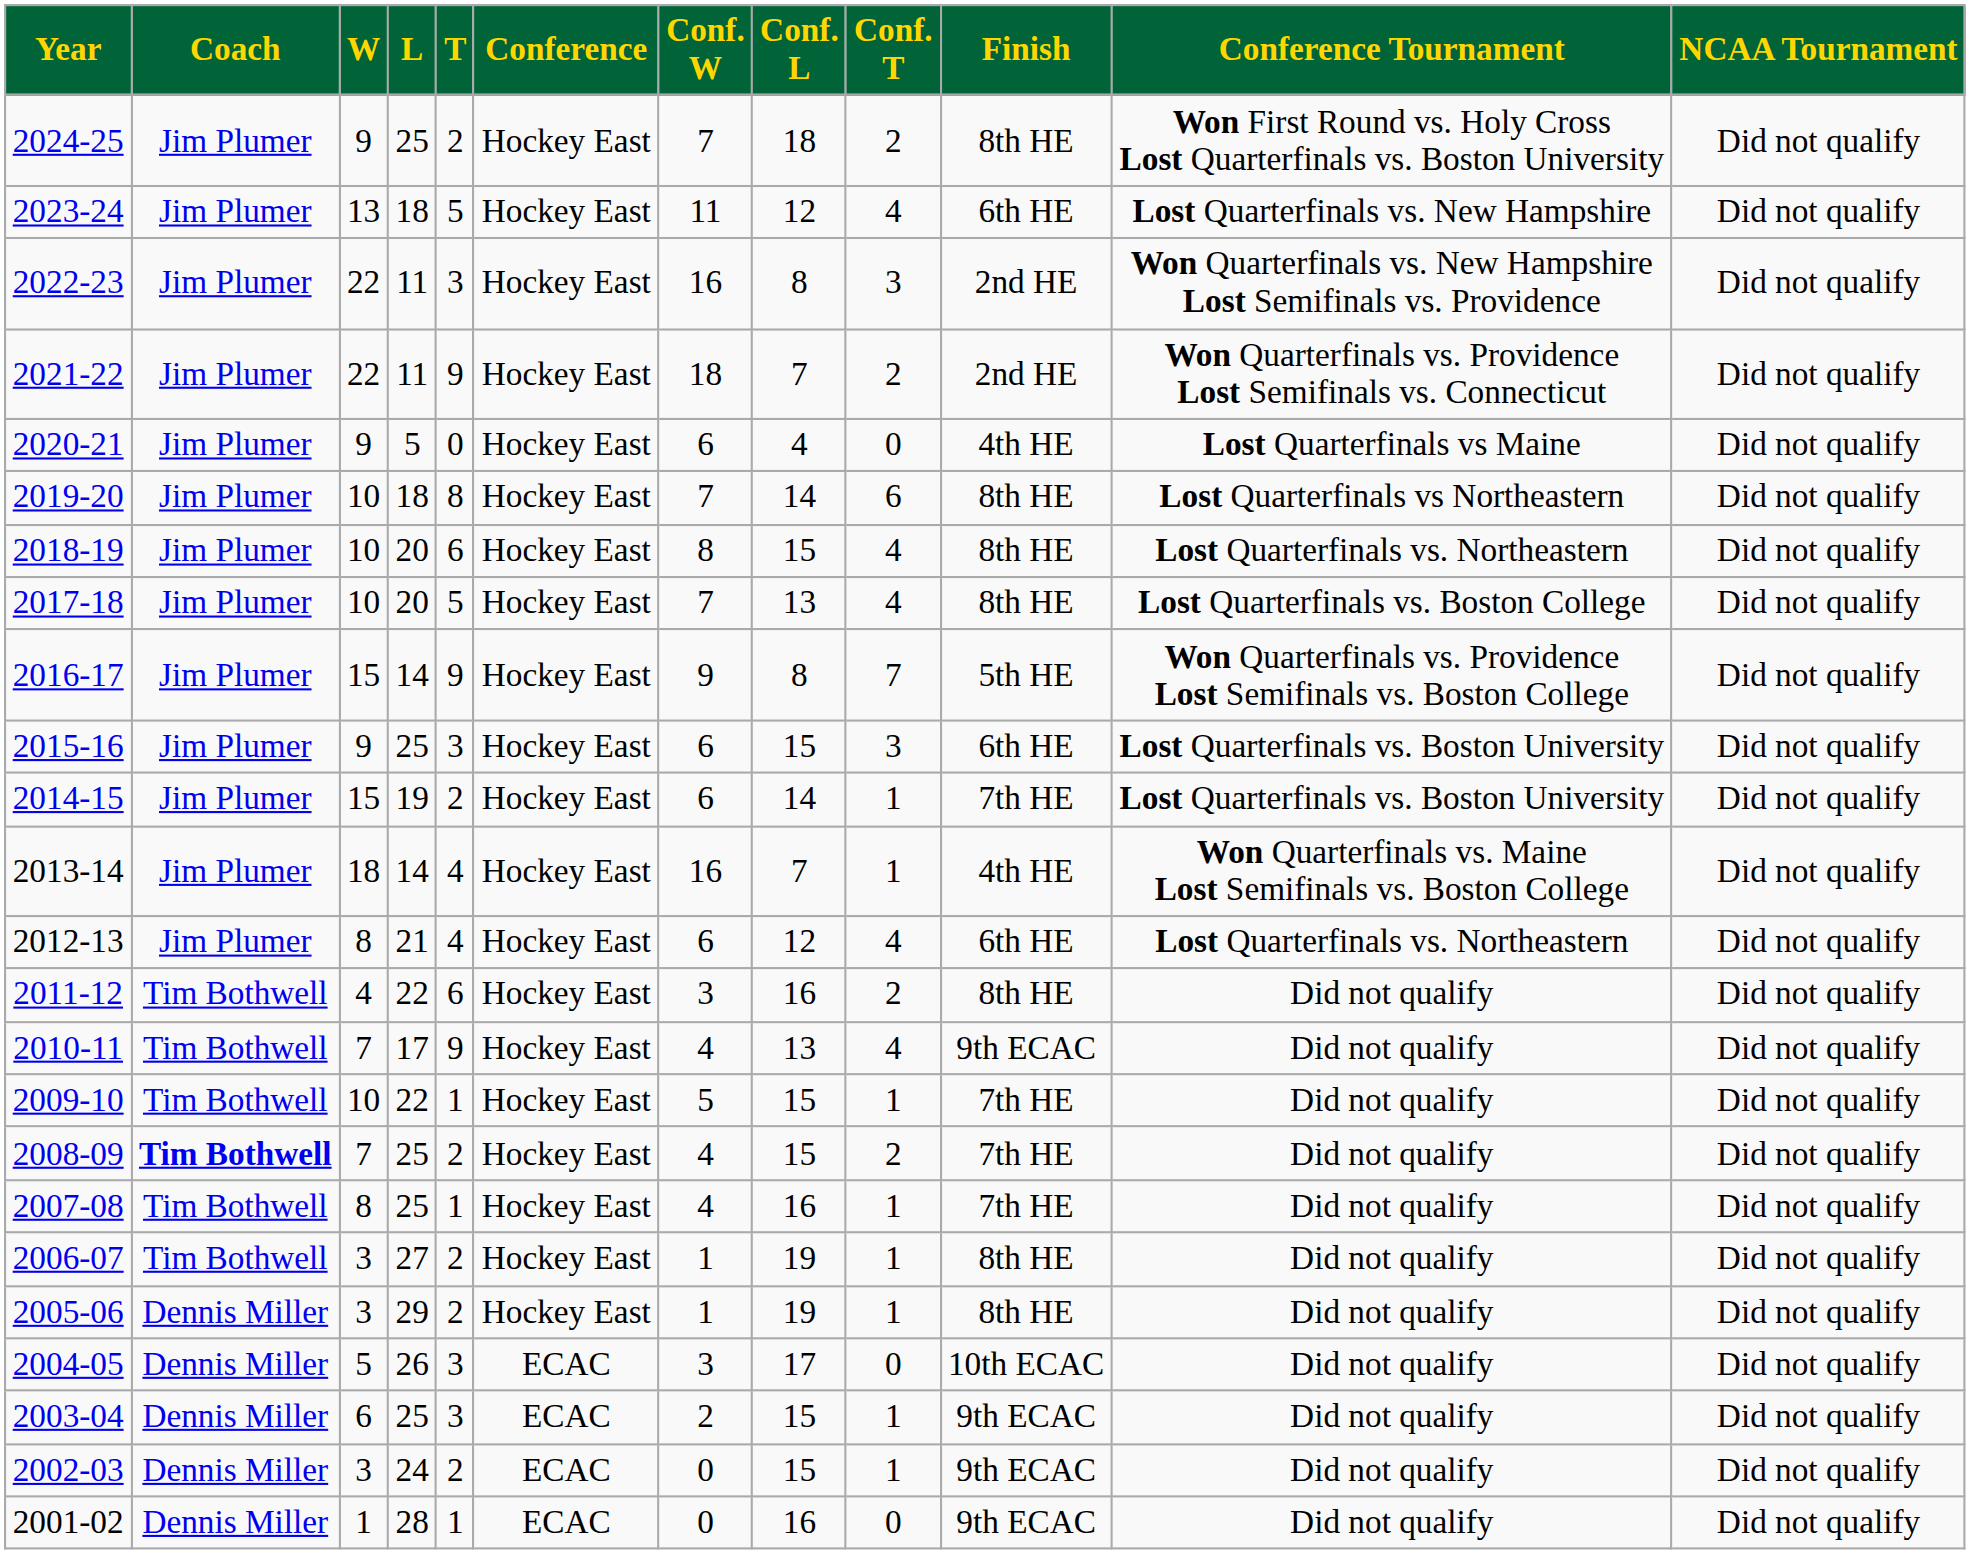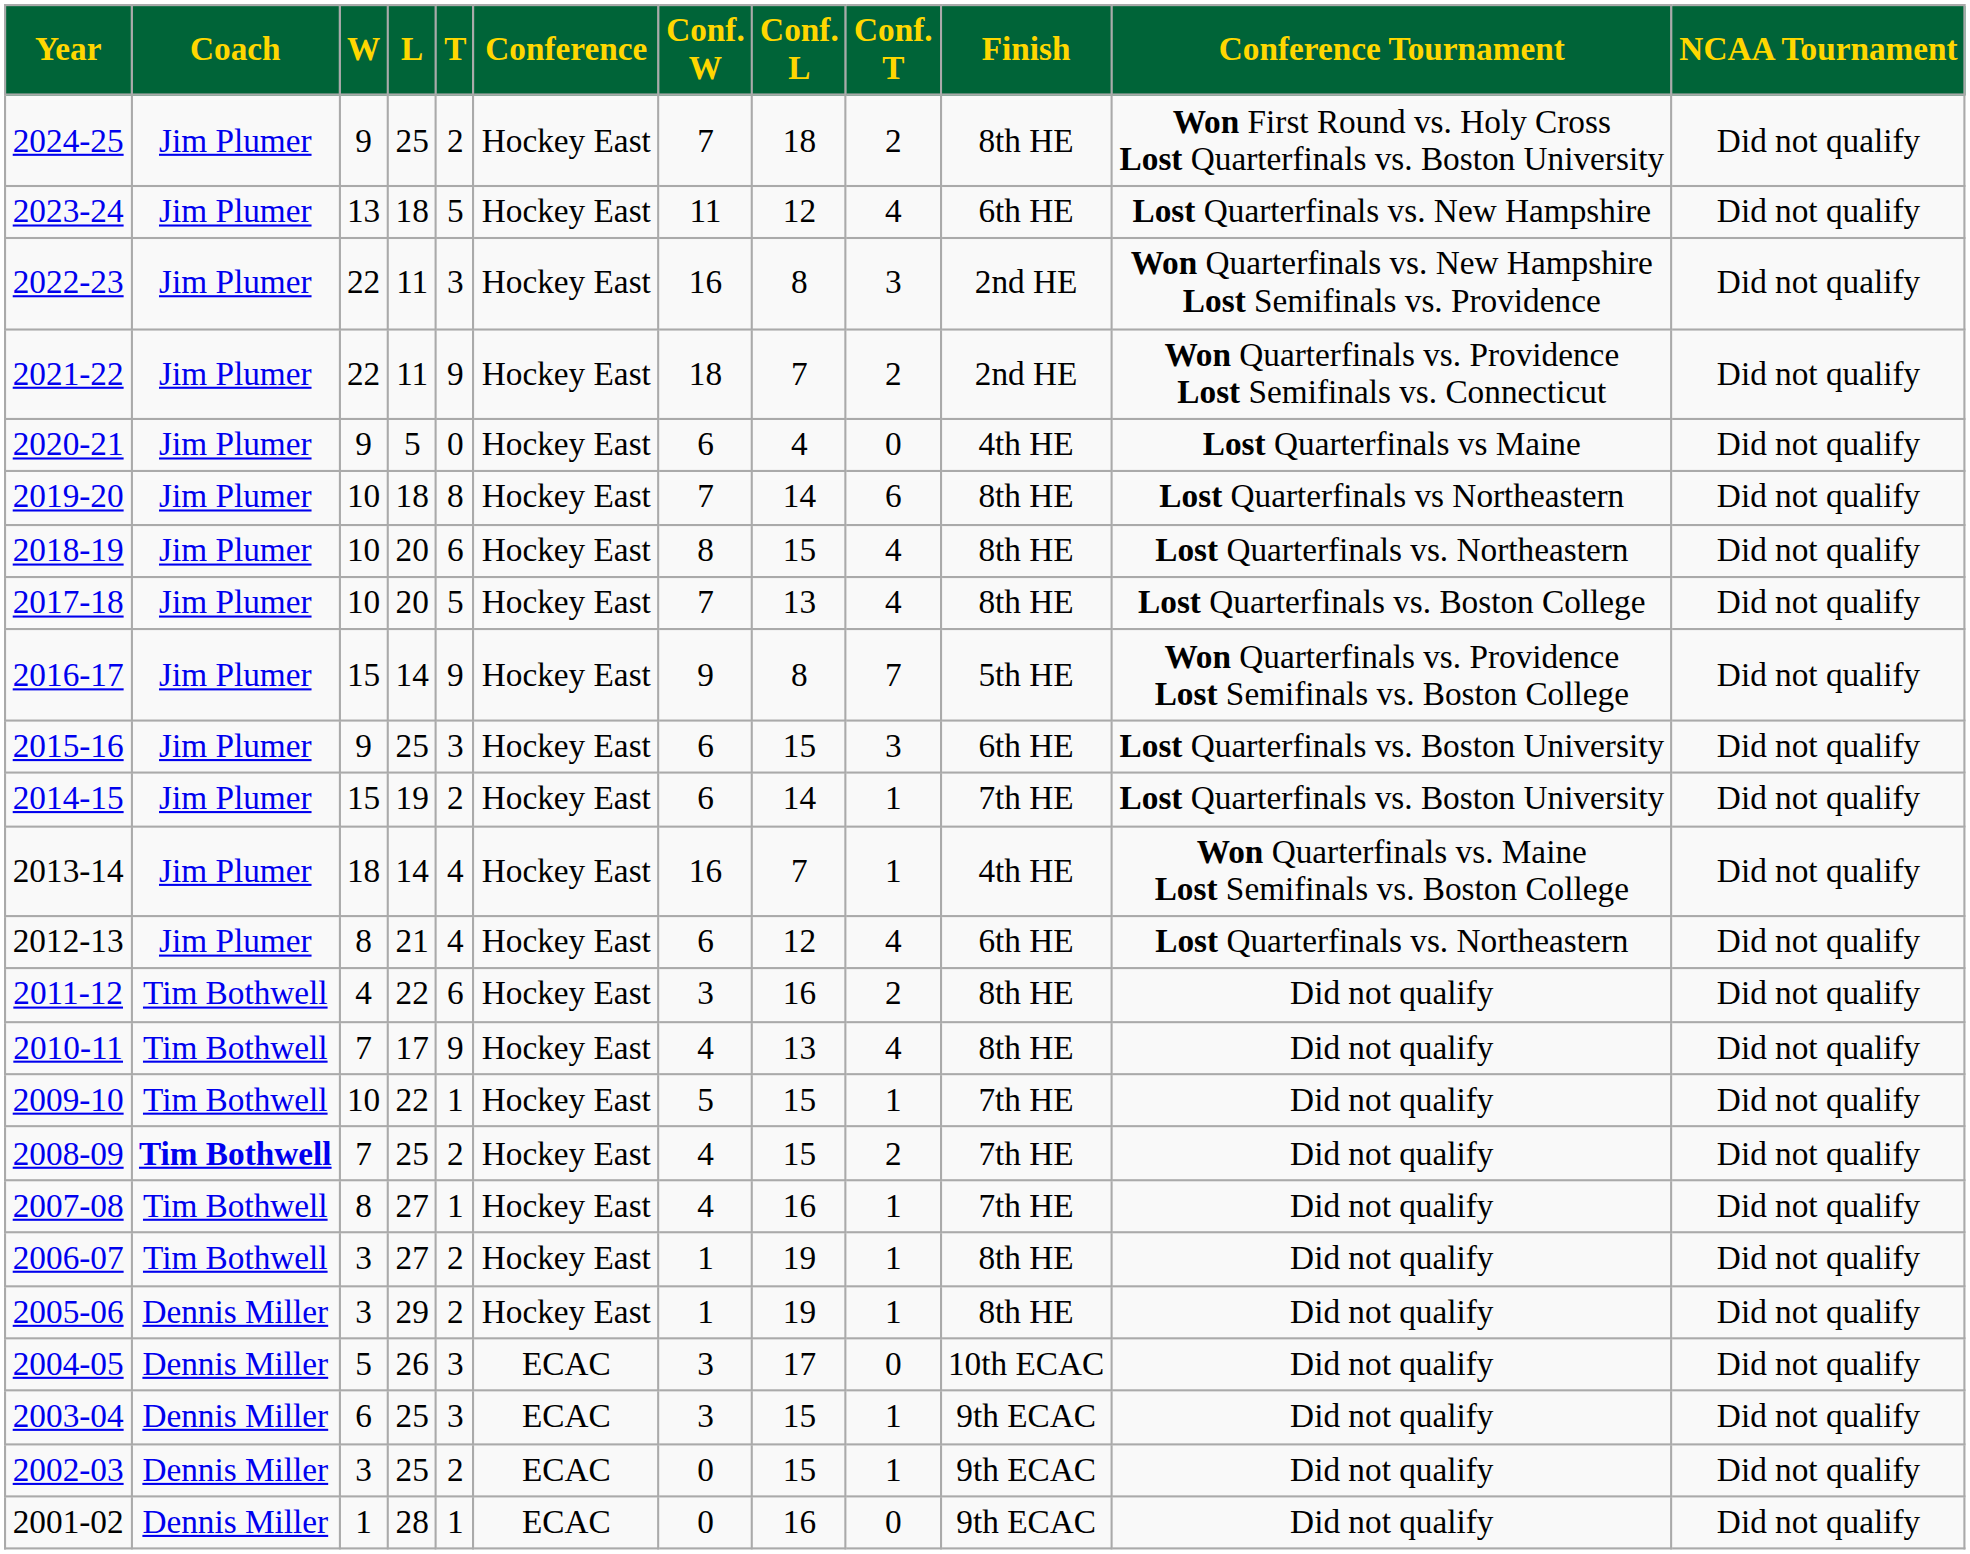 <table class="wikitable">
 <tr style="text-align:center; background:#006438; color:gold;">
 <td><strong>Year</strong></td>
 <td><strong>Coach</strong></td>
 <td><strong>W</strong></td>
 <td><strong>L</strong></td>
 <td><strong>T</strong></td>
 <td><strong>Conference</strong></td>
 <td><strong>Conf. <br> W</strong></td>
 <td><strong>Conf. <br> L</strong></td>
 <td><strong>Conf. <br> T</strong></td>
 <td><strong>Finish</strong></td>
 <td><strong>Conference Tournament</strong></td>
 <td><strong>NCAA Tournament</strong></td>
 </tr>
 <tr style="text-align:center;" bgcolor="">
 <td><a href='#'>2024-25</a></td>
 <td><a href='#'>Jim Plumer</a></td>
 <td>9</td>
 <td>25</td>
 <td>2</td>
 <td>Hockey East</td>
 <td>7</td>
 <td>18</td>
 <td>2</td>
 <td>8th HE</td>
 <td><strong>Won</strong> First Round vs. Holy Cross <br><strong>Lost</strong> Quarterfinals vs. Boston University </td>
 <td>Did not qualify</td>
 </tr>
 <tr style="text-align:center;" bgcolor="">
 <td><a href='#'>2023-24</a></td>
 <td><a href='#'>Jim Plumer</a></td>
 <td>13</td>
 <td>18</td>
 <td>5</td>
 <td>Hockey East</td>
 <td>11</td>
 <td>12</td>
 <td>4</td>
 <td>6th HE</td>
 <td><strong>Lost</strong> Quarterfinals vs. New Hampshire </td>
 <td>Did not qualify</td>
 </tr>
 <tr style="text-align:center;" bgcolor="">
 <td><a href='#'>2022-23</a></td>
 <td><a href='#'>Jim Plumer</a></td>
 <td>22</td>
 <td>11</td>
 <td>3</td>
 <td>Hockey East</td>
 <td>16</td>
 <td>8</td>
 <td>3</td>
 <td>2nd HE</td>
 <td><strong>Won</strong> Quarterfinals vs. New Hampshire <br><strong>Lost</strong> Semifinals vs. Providence </td>
 <td>Did not qualify</td>
 </tr>
 <tr style="text-align:center;" bgcolor="">
 <td><a href='#'>2021-22</a></td>
 <td><a href='#'>Jim Plumer</a></td>
 <td>22</td>
 <td>11</td>
 <td>9</td>
 <td>Hockey East</td>
 <td>18</td>
 <td>7</td>
 <td>2</td>
 <td>2nd HE</td>
 <td><strong>Won</strong> Quarterfinals vs. Providence  <br> <strong>Lost</strong> Semifinals vs. Connecticut </td>
 <td>Did not qualify</td>
 </tr>
 <tr style="text-align:center;" bgcolor="">
 <td><a href='#'>2020-21</a></td>
 <td><a href='#'>Jim Plumer</a></td>
 <td>9</td>
 <td>5</td>
 <td>0</td>
 <td>Hockey East</td>
 <td>6</td>
 <td>4</td>
 <td>0</td>
 <td>4th HE</td>
 <td><strong>Lost</strong> Quarterfinals vs Maine </td>
 <td>Did not qualify</td>
 </tr>
 <tr style="text-align:center;" bgcolor="">
 <td><a href='#'>2019-20</a></td>
 <td><a href='#'>Jim Plumer</a></td>
 <td>10</td>
 <td>18</td>
 <td>8</td>
 <td>Hockey East</td>
 <td>7</td>
 <td>14</td>
 <td>6</td>
 <td>8th HE</td>
 <td><strong>Lost</strong> Quarterfinals vs Northeastern </td>
 <td>Did not qualify</td>
 </tr>
 <tr style="text-align:center;" bgcolor="">
 <td><a href='#'>2018-19</a></td>
 <td><a href='#'>Jim Plumer</a></td>
 <td>10</td>
 <td>20</td>
 <td>6</td>
 <td>Hockey East</td>
 <td>8</td>
 <td>15</td>
 <td>4</td>
 <td>8th HE</td>
 <td><strong>Lost</strong> Quarterfinals vs. Northeastern </td>
 <td>Did not qualify</td>
 </tr>
 <tr style="text-align:center;" bgcolor="">
 <td><a href='#'>2017-18</a></td>
 <td><a href='#'>Jim Plumer</a></td>
 <td>10</td>
 <td>20</td>
 <td>5</td>
 <td>Hockey East</td>
 <td>7</td>
 <td>13</td>
 <td>4</td>
 <td>8th HE</td>
 <td><strong>Lost</strong> Quarterfinals vs. Boston College </td>
 <td>Did not qualify</td>
 </tr>
 <tr style="text-align:center;" bgcolor="">
 <td><a href='#'>2016-17</a></td>
 <td><a href='#'>Jim Plumer</a></td>
 <td>15</td>
 <td>14</td>
 <td>9</td>
 <td>Hockey East</td>
 <td>9</td>
 <td>8</td>
 <td>7</td>
 <td>5th HE</td>
 <td><strong>Won</strong> Quarterfinals vs. Providence  <br> <strong>Lost</strong> Semifinals vs. Boston College </td>
 <td>Did not qualify</td>
 </tr>
 <tr style="text-align:center;" bgcolor="">
 <td><a href='#'>2015-16</a></td>
 <td><a href='#'>Jim Plumer</a></td>
 <td>9</td>
 <td>25</td>
 <td>3</td>
 <td>Hockey East</td>
 <td>6</td>
 <td>15</td>
 <td>3</td>
 <td>6th HE</td>
 <td><strong>Lost</strong> Quarterfinals vs. Boston University </td>
 <td>Did not qualify</td>
 </tr>
 <tr style="text-align:center;" bgcolor="">
 <td><a href='#'>2014-15</a></td>
 <td><a href='#'>Jim Plumer</a></td>
 <td>15</td>
 <td>19</td>
 <td>2</td>
 <td>Hockey East</td>
 <td>6</td>
 <td>14</td>
 <td>1</td>
 <td>7th HE</td>
 <td><strong>Lost</strong> Quarterfinals vs. Boston University </td>
 <td>Did not qualify</td>
 </tr>
 <tr style="text-align:center;" bgcolor="">
 <td>2013-14</td>
 <td><a href='#'>Jim Plumer</a></td>
 <td>18</td>
 <td>14</td>
 <td>4</td>
 <td>Hockey East</td>
 <td>16</td>
 <td>7</td>
 <td>1</td>
 <td>4th HE</td>
 <td><strong>Won</strong> Quarterfinals vs. Maine  <br> <strong>Lost</strong> Semifinals vs. Boston College </td>
 <td>Did not qualify</td>
 </tr>
 <tr style="text-align:center;" bgcolor="">
 <td>2012-13</td>
 <td><a href='#'>Jim Plumer</a></td>
 <td>8</td>
 <td>21</td>
 <td>4</td>
 <td>Hockey East</td>
 <td>6</td>
 <td>12</td>
 <td>4</td>
 <td>6th HE</td>
 <td><strong>Lost</strong> Quarterfinals vs. Northeastern </td>
 <td>Did not qualify</td>
 </tr>
 <tr style="text-align:center;" bgcolor="">
 <td><a href='#'>2011-12</a></td>
 <td><a href='#'>Tim Bothwell</a></td>
 <td>4</td>
 <td>22</td>
 <td>6</td>
 <td>Hockey East</td>
 <td>3</td>
 <td>16</td>
 <td>2</td>
 <td>8th HE</td>
 <td>Did not qualify</td>
 <td>Did not qualify</td>
 </tr>
 <tr style="text-align:center;" bgcolor="">
 <td><a href='#'>2010-11</a></td>
 <td><a href='#'>Tim Bothwell</a></td>
 <td>7</td>
 <td>17</td>
 <td>9</td>
 <td>Hockey East</td>
 <td>4</td>
 <td>13</td>
 <td>4</td>
-<td>9th ECAC</td>
+<td>8th HE</td>
 <td>Did not qualify</td>
 <td>Did not qualify</td>
 </tr>
 <tr style="text-align:center;" bgcolor="">
 <td><a href='#'>2009-10</a></td>
 <td><a href='#'>Tim Bothwell</a></td>
 <td>10</td>
 <td>22</td>
 <td>1</td>
 <td>Hockey East</td>
 <td>5</td>
 <td>15</td>
 <td>1</td>
 <td>7th HE</td>
 <td>Did not qualify</td>
 <td>Did not qualify</td>
 </tr>
 <tr style="text-align:center;" bgcolor="">
 <td><a href='#'>2008-09</a></td>
 <td><strong><a href='#'>Tim Bothwell</a></strong></td>
 <td>7</td>
 <td>25</td>
 <td>2</td>
 <td>Hockey East</td>
 <td>4</td>
 <td>15</td>
 <td>2</td>
 <td>7th HE</td>
 <td>Did not qualify</td>
 <td>Did not qualify</td>
 </tr>
 <tr style="text-align:center;" bgcolor="">
 <td><a href='#'>2007-08</a></td>
 <td><a href='#'>Tim Bothwell</a></td>
 <td>8</td>
-<td>25</td>
+<td>27</td>
 <td>1</td>
 <td>Hockey East</td>
 <td>4</td>
 <td>16</td>
 <td>1</td>
 <td>7th HE</td>
 <td>Did not qualify</td>
 <td>Did not qualify</td>
 </tr>
 <tr style="text-align:center;" bgcolor="">
 <td><a href='#'>2006-07</a></td>
 <td><a href='#'>Tim Bothwell</a></td>
 <td>3</td>
 <td>27</td>
 <td>2</td>
 <td>Hockey East</td>
 <td>1</td>
 <td>19</td>
 <td>1</td>
 <td>8th HE</td>
 <td>Did not qualify</td>
 <td>Did not qualify</td>
 </tr>
 <tr style="text-align:center;" bgcolor="">
 <td><a href='#'>2005-06</a></td>
 <td><a href='#'>Dennis Miller</a></td>
 <td>3</td>
 <td>29</td>
 <td>2</td>
 <td>Hockey East</td>
 <td>1</td>
 <td>19</td>
 <td>1</td>
 <td>8th HE</td>
 <td>Did not qualify</td>
 <td>Did not qualify</td>
 </tr>
 <tr style="text-align:center;" bgcolor="">
 <td><a href='#'>2004-05</a></td>
 <td><a href='#'>Dennis Miller</a></td>
 <td>5</td>
 <td>26</td>
 <td>3</td>
 <td>ECAC</td>
 <td>3</td>
 <td>17</td>
 <td>0</td>
 <td>10th ECAC</td>
 <td>Did not qualify</td>
 <td>Did not qualify</td>
 </tr>
 <tr style="text-align:center;" bgcolor="">
 <td><a href='#'>2003-04</a></td>
 <td><a href='#'>Dennis Miller</a></td>
 <td>6</td>
 <td>25</td>
 <td>3</td>
 <td>ECAC</td>
-<td>2</td>
+<td>3</td>
 <td>15</td>
 <td>1</td>
 <td>9th ECAC</td>
 <td>Did not qualify</td>
 <td>Did not qualify</td>
 </tr>
 <tr style="text-align:center;" bgcolor="">
 <td><a href='#'>2002-03</a></td>
 <td><a href='#'>Dennis Miller</a></td>
 <td>3</td>
-<td>24</td>
+<td>25</td>
 <td>2</td>
 <td>ECAC</td>
 <td>0</td>
 <td>15</td>
 <td>1</td>
 <td>9th ECAC</td>
 <td>Did not qualify</td>
 <td>Did not qualify</td>
 </tr>
 <tr style="text-align:center;" bgcolor="">
 <td>2001-02</td>
 <td><a href='#'>Dennis Miller</a></td>
 <td>1</td>
 <td>28</td>
 <td>1</td>
 <td>ECAC</td>
 <td>0</td>
 <td>16</td>
 <td>0</td>
 <td>9th ECAC</td>
 <td>Did not qualify</td>
 <td>Did not qualify</td>
 </tr>
 </table>
